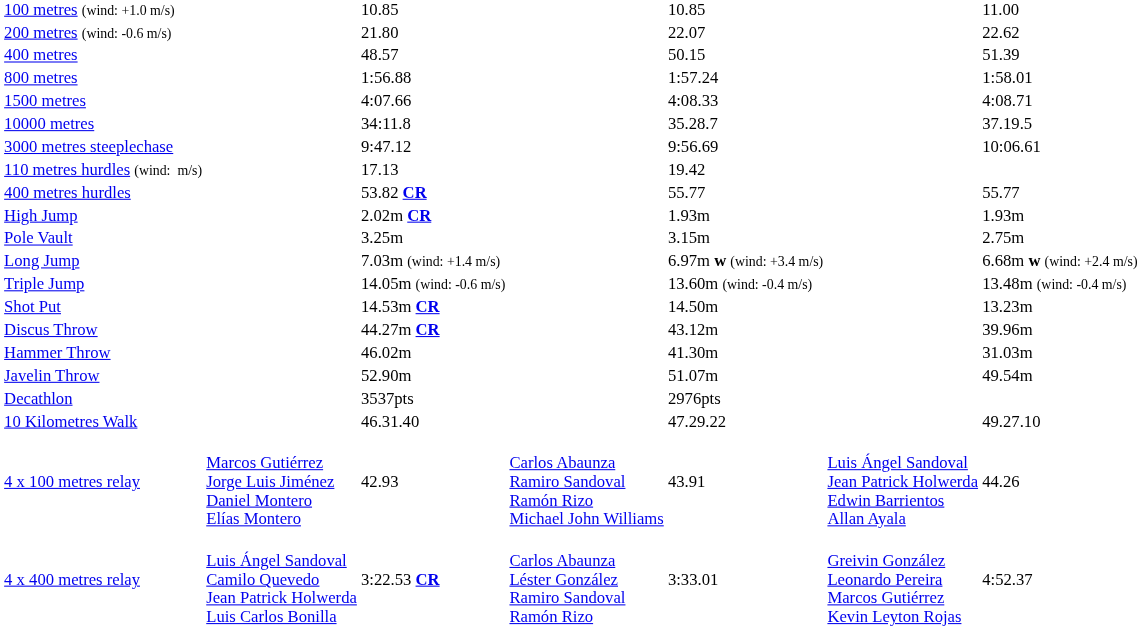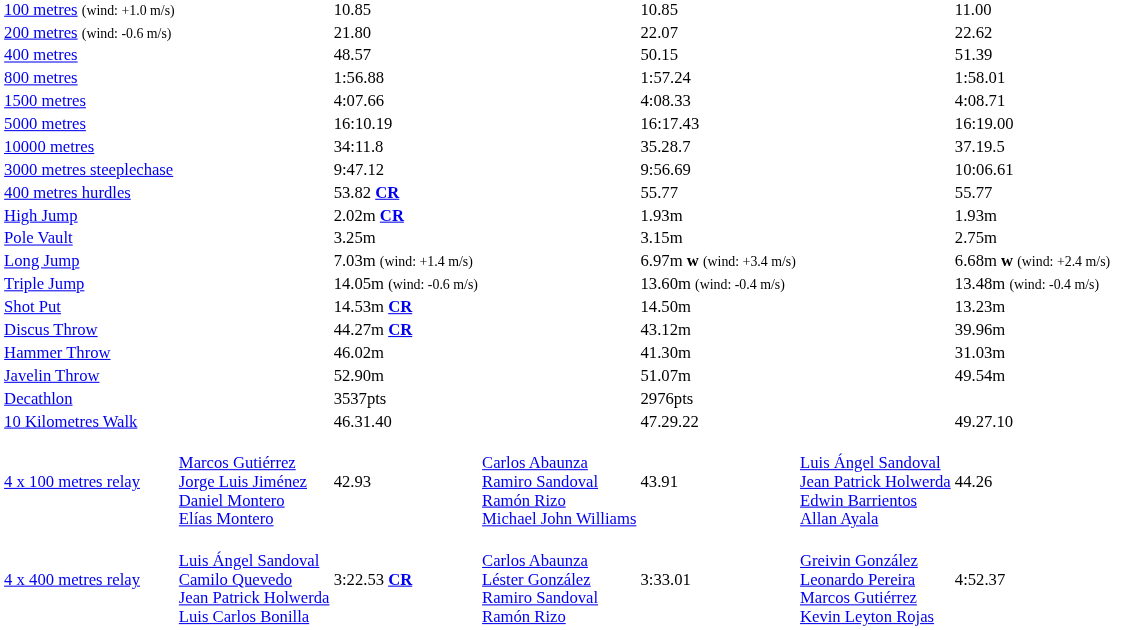 <table>
 <tr>
 <td><a href='#'>100 metres</a> <small>(wind: +1.0 m/s)</small></td>
 <td></td>
 <td>10.85</td>
 <td></td>
 <td>10.85</td>
 <td></td>
 <td>11.00</td>
 </tr>
 <tr>
 <td><a href='#'>200 metres</a> <small>(wind: -0.6 m/s)</small></td>
 <td></td>
 <td>21.80</td>
 <td></td>
 <td>22.07</td>
 <td></td>
 <td>22.62</td>
 </tr>
 <tr>
 <td><a href='#'>400 metres</a></td>
 <td></td>
 <td>48.57</td>
 <td></td>
 <td>50.15</td>
 <td></td>
 <td>51.39</td>
 </tr>
 <tr>
 <td><a href='#'>800 metres</a></td>
 <td></td>
 <td>1:56.88</td>
 <td></td>
 <td>1:57.24</td>
 <td></td>
 <td>1:58.01</td>
 </tr>
 <tr>
 <td><a href='#'>1500 metres</a></td>
 <td></td>
 <td>4:07.66</td>
 <td></td>
 <td>4:08.33</td>
 <td></td>
 <td>4:08.71</td>
 </tr>
 <tr>
+<td><a href='#'>5000 metres</a></td>
+<td></td>
+<td>16:10.19</td>
+<td></td>
+<td>16:17.43</td>
+<td></td>
+<td>16:19.00</td>
+</tr>
+<tr>
 <td><a href='#'>10000 metres</a></td>
 <td></td>
 <td>34:11.8</td>
 <td></td>
 <td>35.28.7</td>
 <td></td>
 <td>37.19.5</td>
 </tr>
 <tr>
 <td><a href='#'>3000 metres steeplechase</a></td>
 <td></td>
 <td>9:47.12</td>
 <td></td>
 <td>9:56.69</td>
 <td></td>
 <td>10:06.61</td>
-</tr>
-<tr>
-<td><a href='#'>110 metres hurdles</a> <small>(wind:  m/s)</small></td>
-<td></td>
-<td>17.13</td>
-<td></td>
-<td>19.42</td>
-<td></td>
-<td></td>
 </tr>
 <tr>
 <td><a href='#'>400 metres hurdles</a></td>
 <td></td>
 <td>53.82 <strong><a href='#'>CR</a></strong></td>
 <td></td>
 <td>55.77</td>
 <td></td>
 <td>55.77</td>
 </tr>
 <tr>
 <td><a href='#'>High Jump</a></td>
 <td></td>
 <td>2.02m <strong><a href='#'>CR</a></strong></td>
 <td></td>
 <td>1.93m</td>
 <td></td>
 <td>1.93m</td>
 </tr>
 <tr>
 <td><a href='#'>Pole Vault</a></td>
 <td></td>
 <td>3.25m</td>
 <td></td>
 <td>3.15m</td>
 <td></td>
 <td>2.75m</td>
 </tr>
 <tr>
 <td><a href='#'>Long Jump</a></td>
 <td></td>
 <td>7.03m <small>(wind: +1.4 m/s)</small></td>
 <td></td>
 <td>6.97m <strong>w</strong> <small>(wind: +3.4 m/s)</small></td>
 <td></td>
 <td>6.68m <strong>w</strong> <small>(wind: +2.4 m/s)</small></td>
 </tr>
 <tr>
 <td><a href='#'>Triple Jump</a></td>
 <td></td>
 <td>14.05m <small>(wind: -0.6 m/s)</small></td>
 <td></td>
 <td>13.60m <small>(wind: -0.4 m/s)</small></td>
 <td></td>
 <td>13.48m <small>(wind: -0.4 m/s)</small></td>
 </tr>
 <tr>
 <td><a href='#'>Shot Put</a></td>
 <td></td>
 <td>14.53m <strong><a href='#'>CR</a></strong></td>
 <td></td>
 <td>14.50m</td>
 <td></td>
 <td>13.23m</td>
 </tr>
 <tr>
 <td><a href='#'>Discus Throw</a></td>
 <td></td>
 <td>44.27m <strong><a href='#'>CR</a></strong></td>
 <td></td>
 <td>43.12m</td>
 <td></td>
 <td>39.96m</td>
 </tr>
 <tr>
 <td><a href='#'>Hammer Throw</a></td>
 <td></td>
 <td>46.02m</td>
 <td></td>
 <td>41.30m</td>
 <td></td>
 <td>31.03m</td>
 </tr>
 <tr>
 <td><a href='#'>Javelin Throw</a></td>
 <td></td>
 <td>52.90m</td>
 <td></td>
 <td>51.07m</td>
 <td></td>
 <td>49.54m</td>
 </tr>
 <tr>
 <td><a href='#'>Decathlon</a></td>
 <td></td>
 <td>3537pts</td>
 <td></td>
 <td>2976pts</td>
 <td></td>
 <td></td>
 </tr>
 <tr>
 <td><a href='#'>10 Kilometres Walk</a></td>
 <td></td>
 <td>46.31.40</td>
 <td></td>
 <td>47.29.22</td>
 <td></td>
 <td>49.27.10</td>
 </tr>
 <tr>
 <td><a href='#'>4 x 100 metres relay</a></td>
 <td> <br> <a href='#'>Marcos Gutiérrez</a> <br> <a href='#'>Jorge Luis Jiménez</a> <br> <a href='#'>Daniel Montero</a> <br> <a href='#'>Elías Montero</a></td>
 <td>42.93</td>
 <td> <br> <a href='#'>Carlos Abaunza</a> <br> <a href='#'>Ramiro Sandoval</a> <br> <a href='#'>Ramón Rizo</a> <br> <a href='#'>Michael John Williams</a></td>
 <td>43.91</td>
 <td> <br> <a href='#'>Luis Ángel Sandoval</a> <br> <a href='#'>Jean Patrick Holwerda</a> <br> <a href='#'>Edwin Barrientos</a> <br> <a href='#'>Allan Ayala</a></td>
 <td>44.26</td>
 </tr>
 <tr>
 <td><a href='#'>4 x 400 metres relay</a></td>
 <td> <br> <a href='#'>Luis Ángel Sandoval</a> <br> <a href='#'>Camilo Quevedo</a> <br> <a href='#'>Jean Patrick Holwerda</a> <br> <a href='#'>Luis Carlos Bonilla</a></td>
 <td>3:22.53 <strong><a href='#'>CR</a></strong></td>
 <td> <br> <a href='#'>Carlos Abaunza</a> <br> <a href='#'>Léster González</a> <br> <a href='#'>Ramiro Sandoval</a> <br> <a href='#'>Ramón Rizo</a></td>
 <td>3:33.01</td>
 <td> <br> <a href='#'>Greivin González</a> <br> <a href='#'>Leonardo Pereira</a> <br> <a href='#'>Marcos Gutiérrez</a> <br> <a href='#'>Kevin Leyton Rojas</a></td>
 <td>4:52.37</td>
 </tr>
 </table>
